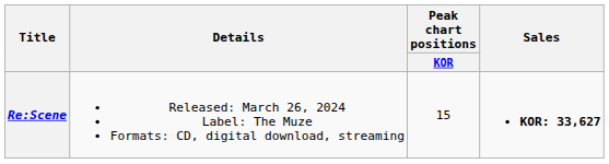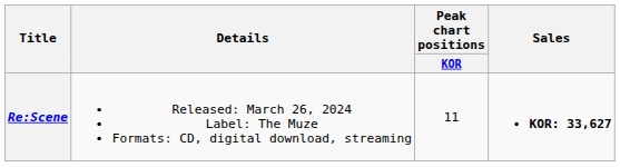 <table class="wikitable plainrowheaders" style="text-align:center">
 <tr>
 <th scope="col" rowspan="2">Title</th>
 <th scope="col" rowspan="2">Details</th>
 <th scope="col">Peak chart positions</th>
 <th scope="col" rowspan="2">Sales</th>
 </tr>
 <tr>
 <th scope="col" style="font-size:90%; width:2.5em"><a href='#'>KOR</a><br></th>
 </tr>
 <tr>
 <th scope="row"><em><a href='#'>Re:Scene</a></em></th>
 <td><br><ul><li>Released: March 26, 2024</li><li>Label: The Muze</li><li>Formats: CD, digital download, streaming</li></ul></td>
-<td>15</td>
+<td>11</td>
 <td><strong><br><ul><li>KOR: 33,627</li></ul></strong></td>
 </tr>
 </table>
